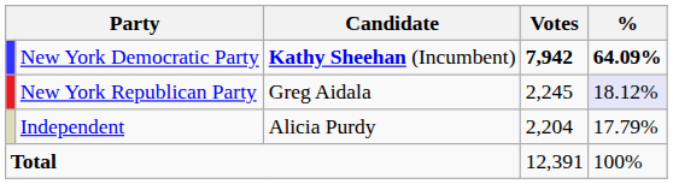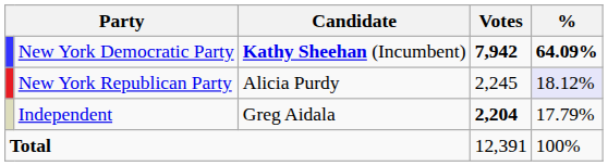 <table class="wikitable" style="font-size: 95%">
 <tr>
 <th colspan="2">Party</th>
 <th>Candidate</th>
 <th>Votes</th>
 <th>%</th>
 </tr>
 <tr>
 <td bgcolor="#3333FF"></td>
 <td><a href='#'>New York Democratic Party</a></td>
 <td><strong><a href='#'>Kathy Sheehan</a></strong> (Incumbent)</td>
 <td><strong>7,942</strong></td>
 <td><strong>64.09%</strong></td>
 </tr>
 <tr>
 <td bgcolor="#E81B23"></td>
 <td><a href='#'>New York Republican Party</a></td>
-<td>Greg Aidala</td>
+<td>Alicia Purdy</td>
 <td>2,245</td>
 <td style="background: lavender;">18.12%</td>
 </tr>
 <tr>
 <td bgcolor= "#DDDDBB"></td>
 <td><a href='#'>Independent</a></td>
-<td>Alicia Purdy</td>
-<td>2,204</td>
+<td>Greg Aidala</td>
+<td><strong>2,204</strong></td>
 <td>17.79%</td>
 </tr>
 <tr>
 <td colspan="3"><strong>Total</strong></td>
 <td>12,391</td>
 <td>100%</td>
 </tr>
 </table>
